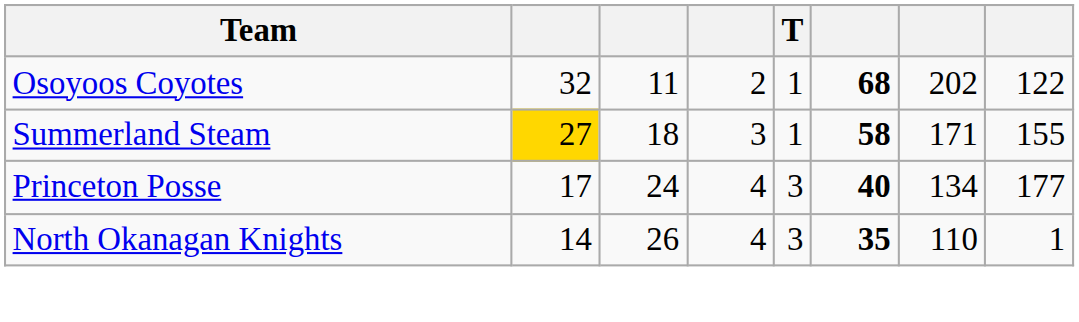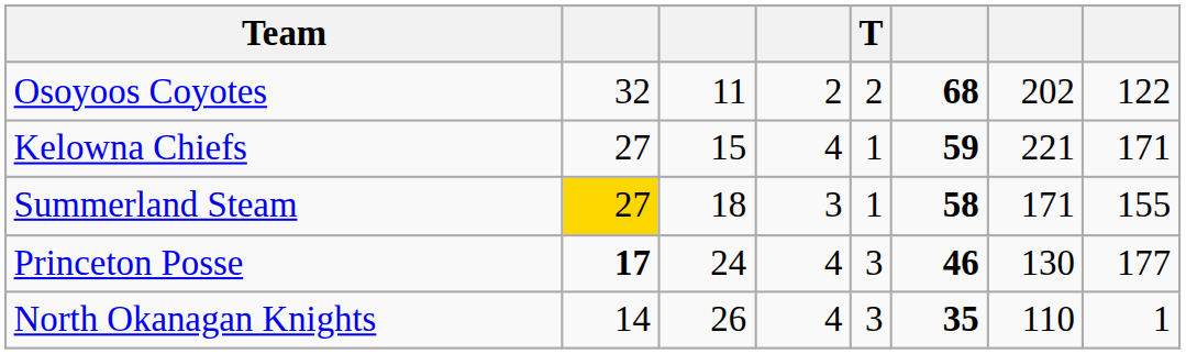 <table class="wikitable sortable" style="text-align: right">
 <tr>
 <th style="width:15em">Team</th>
 <th style="width:2.2em"></th>
 <th style="width:2.2em"></th>
 <th style="width:2.2em"></th>
 <th>T</th>
 <th style="width:2.2em"></th>
 <th style="width:2.2em"></th>
 <th style="width:2.2em"></th>
 </tr>
 <tr>
 <td align="left"><a href='#'>Osoyoos Coyotes</a></td>
 <td>32</td>
 <td>11</td>
 <td>2</td>
-<td>1</td>
+<td>2</td>
 <td><strong>68</strong></td>
 <td>202</td>
 <td>122</td>
+</tr>
+<tr>
+<td align="left"><a href='#'>Kelowna Chiefs</a></td>
+<td>27</td>
+<td>15</td>
+<td>4</td>
+<td>1</td>
+<td><strong>59</strong></td>
+<td>221</td>
+<td>171</td>
 </tr>
 <tr>
 <td align="left"><a href='#'>Summerland Steam</a></td>
 <td style="background: gold;">27</td>
 <td>18</td>
 <td>3</td>
 <td>1</td>
 <td><strong>58</strong></td>
 <td>171</td>
 <td>155</td>
 </tr>
 <tr>
 <td align="left"><a href='#'>Princeton Posse</a></td>
-<td>17</td>
+<td><strong>17</strong></td>
 <td>24</td>
 <td>4</td>
 <td>3</td>
-<td><strong>40</strong></td>
-<td>134</td>
+<td><strong>46</strong></td>
+<td>130</td>
 <td>177</td>
 </tr>
 <tr>
 <td align="left"><a href='#'>North Okanagan Knights</a></td>
 <td>14</td>
 <td>26</td>
 <td>4</td>
 <td>3</td>
 <td><strong>35</strong></td>
 <td>110</td>
 <td>1</td>
 </tr>
 </table>
